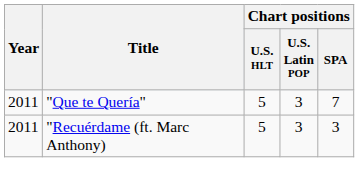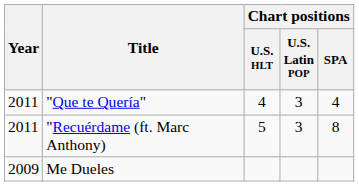 <table class="wikitable">
 <tr style="background:#ebf5ff;">
 <th style="width:25px;" rowspan="2">Year</th>
 <th style="width:200px;" rowspan="2">Title</th>
 <th colspan="3">Chart positions</th>
 </tr>
 <tr style="background:#f0f8ff;">
 <th style="width:30px;"><small>U.S.<br> <sup>HLT</sup></small></th>
 <th style="width:30px;"><small>U.S.<br>Latin<br> <sup>POP</sup></small></th>
 <th style="width:30px;"><small>SPA</small></th>
 </tr>
 <tr style="vertical-align:top;">
 <td style="text-align:left; ">2011</td>
 <td style="text-align:left; ">"<a href='#'>Que te Quería</a>"</td>
-<td style="text-align:center; ">5</td>
+<td style="text-align:center; ">4</td>
 <td style="text-align:center; ">3</td>
-<td style="text-align:center; ">7</td>
+<td style="text-align:center; ">4</td>
 </tr>
 <tr>
 <td style="text-align:left; vertical-align:top;">2011</td>
 <td style="text-align:left; vertical-align:top;">"<a href='#'>Recuérdame</a> (ft. Marc Anthony)</td>
 <td style="text-align:center; vertical-align:top;">5</td>
 <td style="text-align:center; vertical-align:top;">3</td>
-<td style="text-align:center; vertical-align:top;">3</td>
+<td style="text-align:center; vertical-align:top;">8</td>
+</tr>
+<tr style="vertical-align:top;">
+<td style="text-align:left; ">2009</td>
+<td style="text-align:left; ">Me Dueles</td>
+<td style="text-align:center; vertical-align:top;"></td>
+<td style="text-align:center; vertical-align:top;"></td>
+<td style="text-align:center; vertical-align:top;"></td>
 </tr>
 </table>
